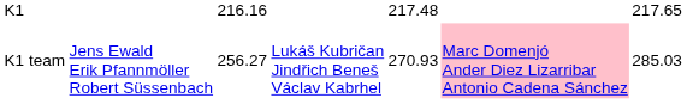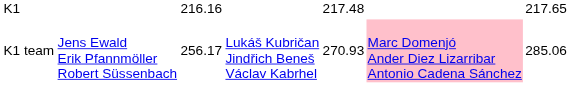 <table>
 <tr>
 <td>K1</td>
 <td></td>
 <td>216.16</td>
 <td></td>
 <td>217.48</td>
 <td></td>
 <td>217.65</td>
 </tr>
 <tr>
 <td>K1 team</td>
 <td><br><a href='#'>Jens Ewald</a><br><a href='#'>Erik Pfannmöller</a><br><a href='#'>Robert Süssenbach</a></td>
-<td>256.27</td>
+<td>256.17</td>
 <td><br><a href='#'>Lukáš Kubričan</a><br><a href='#'>Jindřich Beneš</a><br><a href='#'>Václav Kabrhel</a></td>
 <td>270.93</td>
 <td style="background: pink;"><br><a href='#'>Marc Domenjó</a><br><a href='#'>Ander Diez Lizarribar</a><br><a href='#'>Antonio Cadena Sánchez</a></td>
-<td>285.03</td>
+<td>285.06</td>
 </tr>
 </table>
